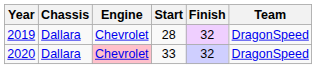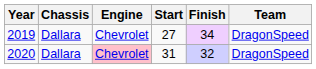 <table class="wikitable" style="font-size: 90%;">
 <tr>
 <th>Year</th>
 <th>Chassis</th>
 <th>Engine</th>
 <th>Start</th>
 <th>Finish</th>
 <th>Team</th>
 </tr>
 <tr>
 <td><a href='#'>2019</a></td>
 <td><a href='#'>Dallara</a></td>
 <td><a href='#'>Chevrolet</a></td>
-<td align=center>28</td>
-<td style="background:#EFCFFF;" align=center>32</td>
+<td align=center>27</td>
+<td style="background:#EFCFFF;" align=center>34</td>
 <td><a href='#'>DragonSpeed</a></td>
 </tr>
 <tr>
 <td><a href='#'>2020</a></td>
 <td><a href='#'>Dallara</a></td>
 <td style="background: pink;"><a href='#'>Chevrolet</a></td>
-<td align=center>33</td>
+<td align=center>31</td>
 <td align=center style="background:#CFCFFF;">32</td>
 <td><a href='#'>DragonSpeed</a></td>
 </tr>
 </table>
